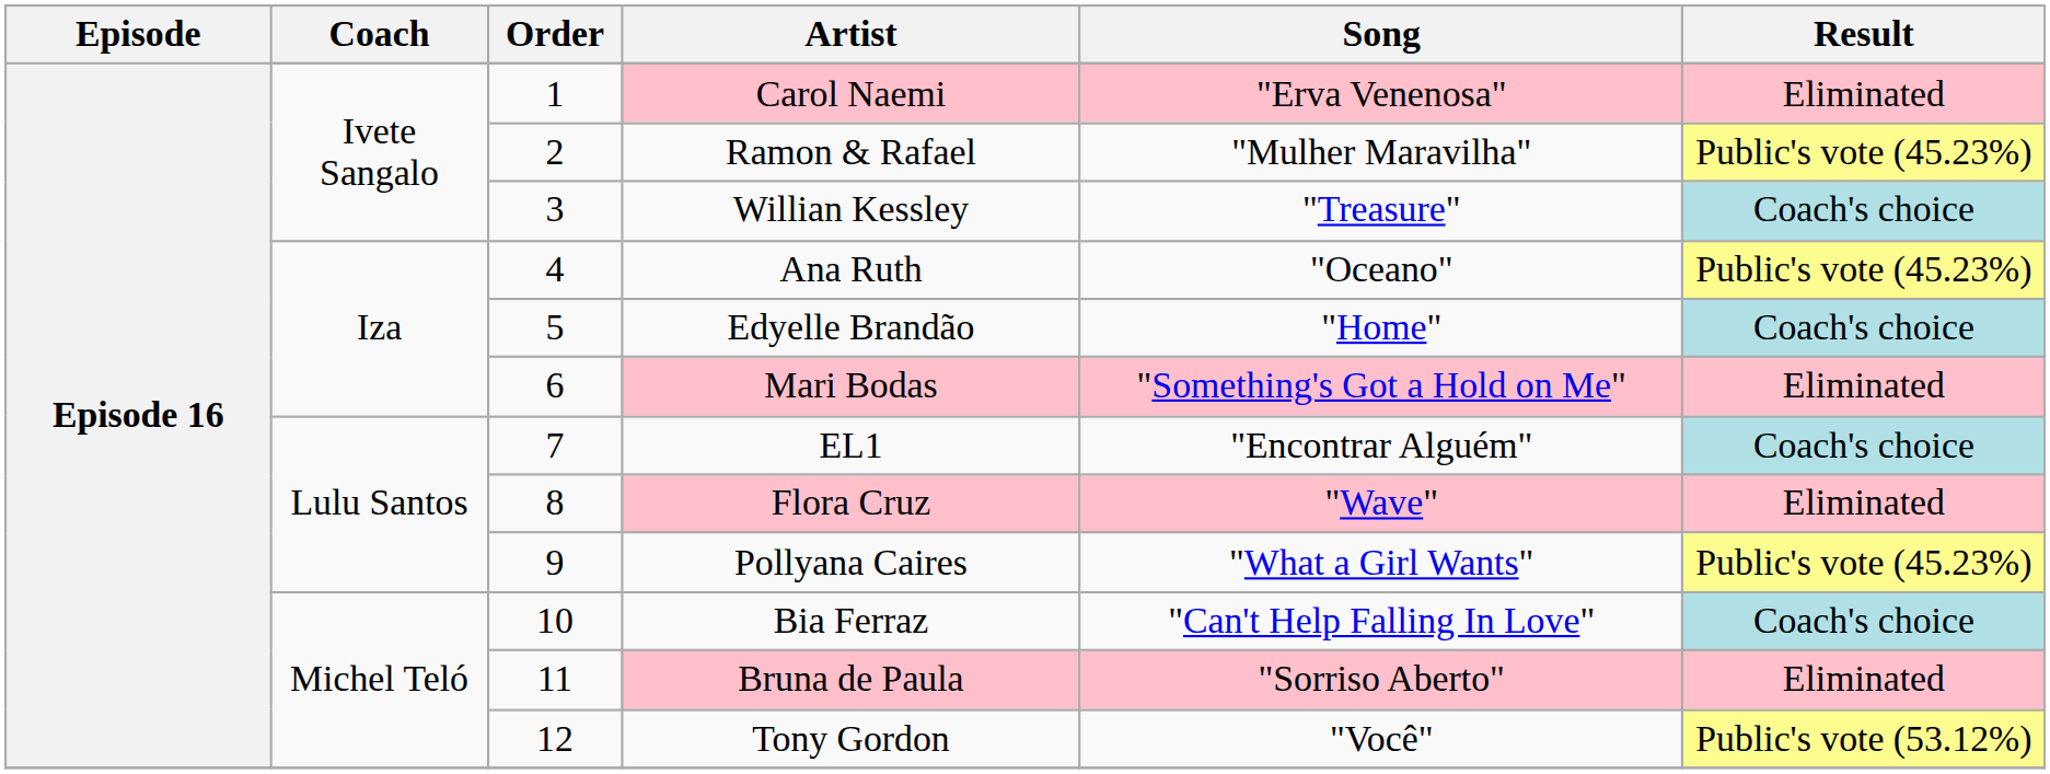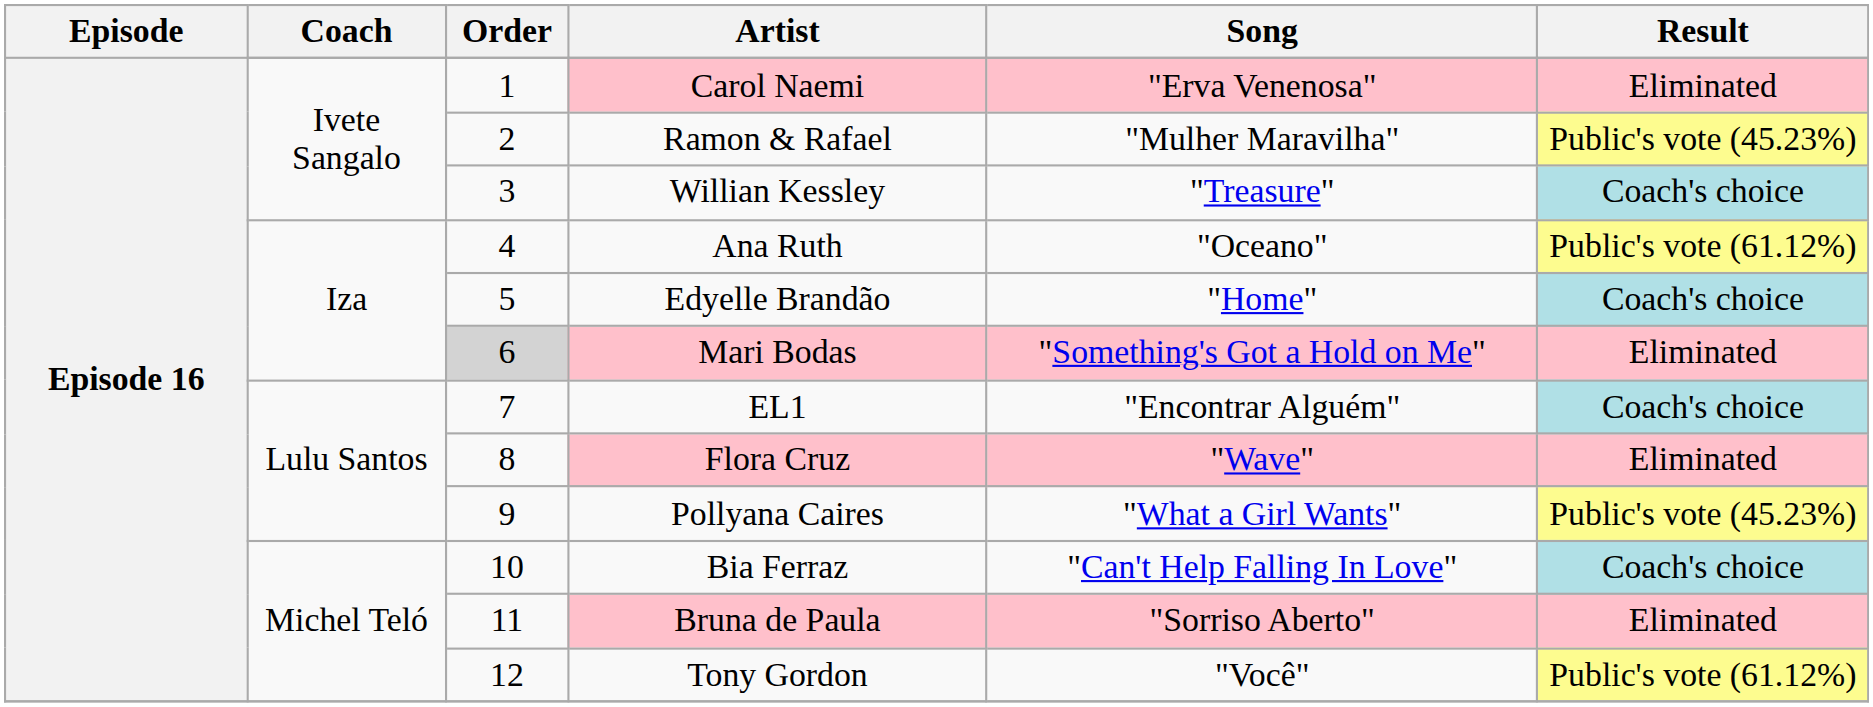 <table class="wikitable" style="text-align:center; width:100%;">
 <tr>
 <th scope="col" width="11%">Episode</th>
 <th scope="col" width="09%">Coach</th>
 <th scope="col" width="05%">Order</th>
 <th scope="col" width="19%">Artist</th>
 <th scope="col" width="25%">Song</th>
 <th scope="col" width="15%">Result</th>
 </tr>
 <tr>
 <th scope="col" rowspan=13>Episode 16<br></th>
 </tr>
 <tr>
 <td rowspan=3>Ivete Sangalo</td>
 <td>1</td>
 <td bgcolor=FFC0CB>Carol Naemi</td>
 <td bgcolor=FFC0CB>"Erva Venenosa"</td>
 <td bgcolor=FFC0CB>Eliminated</td>
 </tr>
 <tr>
 <td>2</td>
 <td>Ramon & Rafael</td>
 <td>"Mulher Maravilha"</td>
 <td bgcolor=FDFC8F>Public's vote (45.23%)</td>
 </tr>
 <tr>
 <td>3</td>
 <td>Willian Kessley</td>
 <td>"<a href='#'>Treasure</a>"</td>
 <td bgcolor=B0E0E6>Coach's choice</td>
 </tr>
 <tr>
 <td rowspan=3>Iza</td>
 <td>4</td>
 <td>Ana Ruth</td>
 <td>"Oceano"</td>
-<td bgcolor=FDFC8F>Public's vote (45.23%)</td>
+<td bgcolor=FDFC8F>Public's vote (61.12%)</td>
 </tr>
 <tr>
 <td>5</td>
 <td>Edyelle Brandão</td>
 <td>"<a href='#'>Home</a>"</td>
 <td bgcolor=B0E0E6>Coach's choice</td>
 </tr>
 <tr>
-<td>6</td>
+<td style="background: lightgrey;">6</td>
 <td bgcolor=FFC0CB>Mari Bodas</td>
 <td bgcolor=FFC0CB>"<a href='#'>Something's Got a Hold on Me</a>"</td>
 <td bgcolor=FFC0CB>Eliminated</td>
 </tr>
 <tr>
 <td rowspan=3>Lulu Santos</td>
 <td>7</td>
 <td>EL1</td>
 <td>"Encontrar Alguém"</td>
 <td bgcolor=B0E0E6>Coach's choice</td>
 </tr>
 <tr>
 <td>8</td>
 <td bgcolor=FFC0CB>Flora Cruz</td>
 <td bgcolor=FFC0CB>"<a href='#'>Wave</a>"</td>
 <td bgcolor=FFC0CB>Eliminated</td>
 </tr>
 <tr>
 <td>9</td>
 <td>Pollyana Caires</td>
 <td>"<a href='#'>What a Girl Wants</a>"</td>
 <td bgcolor=FDFC8F>Public's vote (45.23%)</td>
 </tr>
 <tr>
 <td rowspan=3>Michel Teló</td>
 <td>10</td>
 <td>Bia Ferraz</td>
 <td>"<a href='#'>Can't Help Falling In Love</a>"</td>
 <td bgcolor=B0E0E6>Coach's choice</td>
 </tr>
 <tr>
 <td>11</td>
 <td bgcolor=FFC0CB>Bruna de Paula</td>
 <td bgcolor=FFC0CB>"Sorriso Aberto"</td>
 <td bgcolor=FFC0CB>Eliminated</td>
 </tr>
 <tr>
 <td>12</td>
 <td>Tony Gordon</td>
 <td>"Você"</td>
-<td bgcolor=FDFC8F>Public's vote (53.12%)</td>
+<td bgcolor=FDFC8F>Public's vote (61.12%)</td>
 </tr>
 <tr>
 </tr>
 </table>
